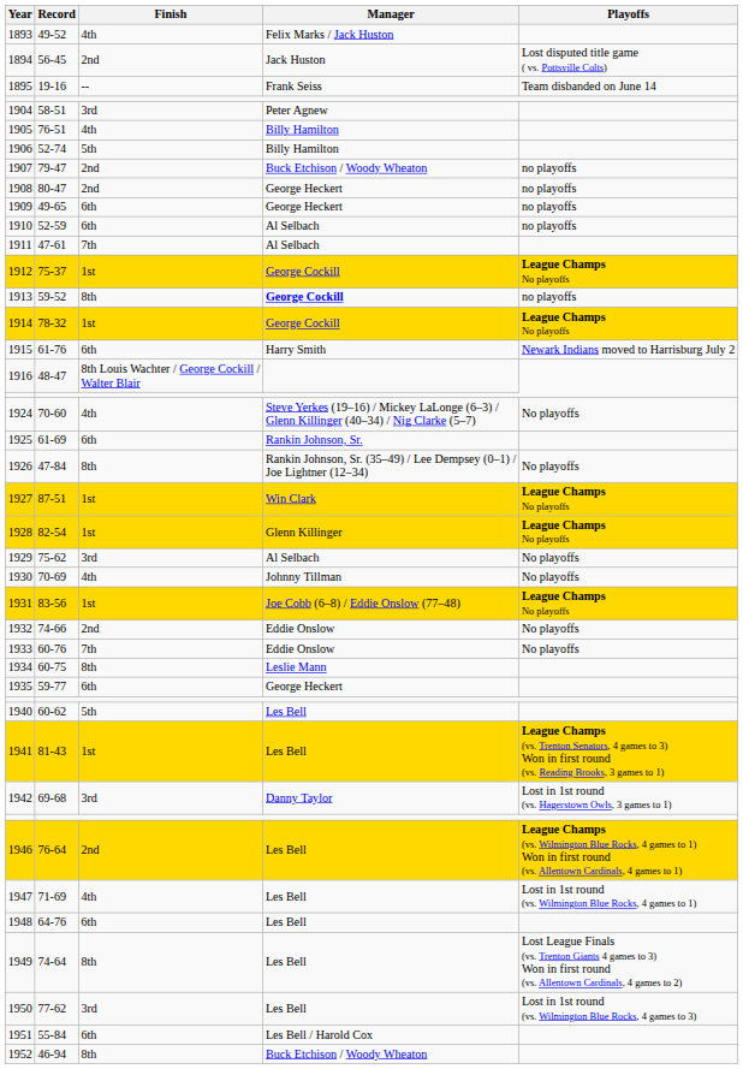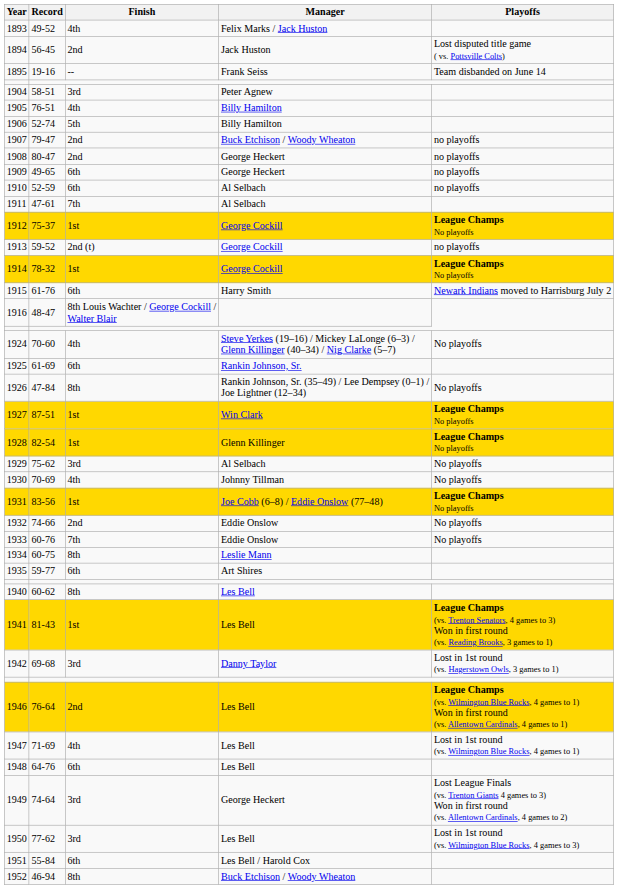 <table class="wikitable">
 <tr>
 <th>Year</th>
 <th>Record</th>
 <th>Finish</th>
 <th>Manager</th>
 <th>Playoffs</th>
 </tr>
 <tr>
 <td>1893</td>
 <td>49-52</td>
 <td>4th</td>
 <td>Felix Marks / <a href='#'>Jack Huston</a></td>
 <td></td>
 </tr>
 <tr>
 <td>1894</td>
 <td>56-45</td>
 <td>2nd</td>
 <td>Jack Huston</td>
 <td>Lost disputed title game<br><small>( vs. <a href='#'>Pottsville Colts</a>)</small></td>
 </tr>
 <tr>
 <td>1895</td>
 <td>19-16</td>
 <td>--</td>
 <td>Frank Seiss</td>
 <td>Team disbanded on June 14</td>
 </tr>
 <tr>
 <td></td>
 </tr>
 <tr>
 <td>1904</td>
 <td>58-51</td>
 <td>3rd</td>
 <td>Peter Agnew</td>
 <td></td>
 </tr>
 <tr>
 <td>1905</td>
 <td>76-51</td>
 <td>4th</td>
 <td><a href='#'>Billy Hamilton</a></td>
 <td></td>
 </tr>
 <tr>
 <td>1906</td>
 <td>52-74</td>
 <td>5th</td>
 <td>Billy Hamilton</td>
 <td></td>
 </tr>
 <tr>
 <td>1907</td>
 <td>79-47</td>
 <td>2nd</td>
 <td><a href='#'>Buck Etchison</a> / <a href='#'>Woody Wheaton</a></td>
 <td>no playoffs</td>
 </tr>
 <tr>
 <td>1908</td>
 <td>80-47</td>
 <td>2nd</td>
 <td>George Heckert</td>
 <td>no playoffs</td>
 </tr>
 <tr>
 <td>1909</td>
 <td>49-65</td>
 <td>6th</td>
 <td>George Heckert</td>
 <td>no playoffs</td>
 </tr>
 <tr>
 <td>1910</td>
 <td>52-59</td>
 <td>6th</td>
 <td>Al Selbach</td>
 <td>no playoffs</td>
 </tr>
 <tr>
 <td>1911</td>
 <td>47-61</td>
 <td>7th</td>
 <td>Al Selbach</td>
 <td></td>
 </tr>
 <tr bgcolor="#FFD800">
 <td>1912</td>
 <td>75-37</td>
 <td>1st</td>
 <td><a href='#'>George Cockill</a></td>
 <td><strong>League Champs</strong><br><small>No playoffs</small></td>
 </tr>
 <tr>
 <td>1913</td>
 <td>59-52</td>
-<td>8th</td>
-<td><strong><a href='#'>George Cockill</a></strong></td>
+<td>2nd (t)</td>
+<td><a href='#'>George Cockill</a></td>
 <td>no playoffs</td>
 </tr>
 <tr bgcolor="#FFD800">
 <td>1914</td>
 <td>78-32</td>
 <td>1st</td>
 <td><a href='#'>George Cockill</a></td>
 <td><strong>League Champs</strong> <br><small>No playoffs</small></td>
 </tr>
 <tr>
 <td>1915</td>
 <td>61-76</td>
 <td>6th</td>
 <td>Harry Smith</td>
 <td><a href='#'>Newark Indians</a> moved to Harrisburg July 2</td>
 </tr>
 <tr>
 <td>1916</td>
 <td>48-47</td>
 <td>8th Louis Wachter / <a href='#'>George Cockill</a> /<br> <a href='#'>Walter Blair</a></td>
 <td></td>
 </tr>
 <tr>
 <td></td>
 </tr>
 <tr>
 <td>1924</td>
 <td>70-60</td>
 <td>4th</td>
 <td><a href='#'>Steve Yerkes</a> (19–16) / Mickey LaLonge (6–3) /<br> <a href='#'>Glenn Killinger</a> (40–34) / <a href='#'>Nig Clarke</a> (5–7)</td>
 <td>No playoffs</td>
 </tr>
 <tr>
 <td>1925</td>
 <td>61-69</td>
 <td>6th</td>
 <td><a href='#'>Rankin Johnson, Sr.</a></td>
 <td></td>
 </tr>
 <tr>
 <td>1926</td>
 <td>47-84</td>
 <td>8th</td>
 <td>Rankin Johnson, Sr. (35–49) / Lee Dempsey (0–1) /<br> Joe Lightner (12–34)</td>
 <td>No playoffs</td>
 </tr>
 <tr bgcolor="#FFD800">
 <td>1927</td>
 <td>87-51</td>
 <td>1st</td>
 <td><a href='#'>Win Clark</a></td>
 <td><strong>League Champs</strong><br><small>No playoffs</small></td>
 </tr>
 <tr bgcolor="#FFD800">
 <td>1928</td>
 <td>82-54</td>
 <td>1st</td>
 <td>Glenn Killinger</td>
 <td><strong>League Champs</strong><br><small>No playoffs</small></td>
 </tr>
 <tr>
 <td>1929</td>
 <td>75-62</td>
 <td>3rd</td>
 <td>Al Selbach</td>
 <td>No playoffs</td>
 </tr>
 <tr>
 <td>1930</td>
 <td>70-69</td>
 <td>4th</td>
 <td>Johnny Tillman</td>
 <td>No playoffs</td>
 </tr>
 <tr bgcolor="#FFD800">
 <td>1931</td>
 <td>83-56</td>
 <td>1st</td>
 <td><a href='#'>Joe Cobb</a> (6–8) / <a href='#'>Eddie Onslow</a> (77–48)</td>
 <td><strong>League Champs</strong><br><small>No playoffs</small></td>
 </tr>
 <tr>
 <td>1932</td>
 <td>74-66</td>
 <td>2nd</td>
 <td>Eddie Onslow</td>
 <td>No playoffs</td>
 </tr>
 <tr>
 <td>1933</td>
 <td>60-76</td>
 <td>7th</td>
 <td>Eddie Onslow</td>
 <td>No playoffs</td>
 </tr>
 <tr>
 <td>1934</td>
 <td>60-75</td>
 <td>8th</td>
 <td><a href='#'>Leslie Mann</a></td>
 <td></td>
 </tr>
 <tr>
 <td>1935</td>
 <td>59-77</td>
 <td>6th</td>
-<td>George Heckert</td>
+<td>Art Shires</td>
 <td></td>
 </tr>
 <tr>
 <td></td>
 </tr>
 <tr>
 <td>1940</td>
 <td>60-62</td>
-<td>5th</td>
+<td>8th</td>
 <td><a href='#'>Les Bell</a></td>
 <td></td>
 </tr>
 <tr bgcolor="#FFD800">
 <td>1941</td>
 <td>81-43</td>
 <td>1st</td>
 <td>Les Bell</td>
 <td><strong>League Champs</strong><br><small>(vs. <a href='#'>Trenton Senators</a>, 4 games to 3)</small><br>Won in first round<br><small>(vs. <a href='#'>Reading Brooks</a>, 3 games to 1)</small></td>
 </tr>
 <tr>
 <td>1942</td>
 <td>69-68</td>
 <td>3rd</td>
 <td><a href='#'>Danny Taylor</a></td>
 <td>Lost in 1st round<br><small>(vs. <a href='#'>Hagerstown Owls</a>, 3 games to 1)</small></td>
 </tr>
 <tr>
 <td></td>
 </tr>
 <tr bgcolor="#FFD800">
 <td>1946</td>
 <td>76-64</td>
 <td>2nd</td>
 <td>Les Bell</td>
 <td><strong>League Champs</strong><br><small>(vs. <a href='#'>Wilmington Blue Rocks</a>, 4 games to 1)</small><br>Won in first round<small><br>(vs. <a href='#'>Allentown Cardinals</a>, 4 games to 1)</small></td>
 </tr>
 <tr>
 <td>1947</td>
 <td>71-69</td>
 <td>4th</td>
 <td>Les Bell</td>
 <td>Lost in 1st round<br><small>(vs. <a href='#'>Wilmington Blue Rocks</a>, 4 games to 1)</small></td>
 </tr>
 <tr>
 <td>1948</td>
 <td>64-76</td>
 <td>6th</td>
 <td>Les Bell</td>
 <td></td>
 </tr>
 <tr>
 <td>1949</td>
 <td>74-64</td>
-<td>8th</td>
-<td>Les Bell</td>
+<td>3rd</td>
+<td>George Heckert</td>
 <td>Lost League Finals<br><small>(vs. <a href='#'>Trenton Giants</a> 4 games to 3)</small><br> Won in first round<br><small>(vs. <a href='#'>Allentown Cardinals</a>, 4 games to 2)</small></td>
 </tr>
 <tr>
 <td>1950</td>
 <td>77-62</td>
 <td>3rd</td>
 <td>Les Bell</td>
 <td>Lost in 1st round<br><small>(vs. <a href='#'>Wilmington Blue Rocks</a>, 4 games to 3)</small></td>
 </tr>
 <tr>
 <td>1951</td>
 <td>55-84</td>
 <td>6th</td>
 <td>Les Bell / Harold Cox</td>
 <td></td>
 </tr>
 <tr>
 <td>1952</td>
 <td>46-94</td>
 <td>8th</td>
 <td><a href='#'>Buck Etchison</a> / <a href='#'>Woody Wheaton</a></td>
 <td></td>
 </tr>
 </table>
